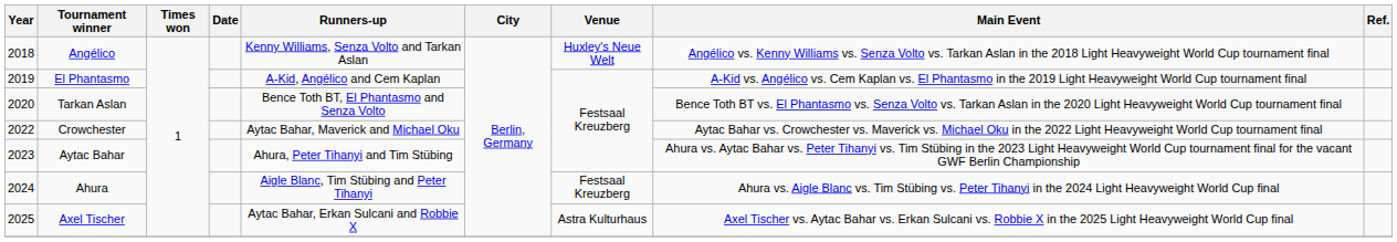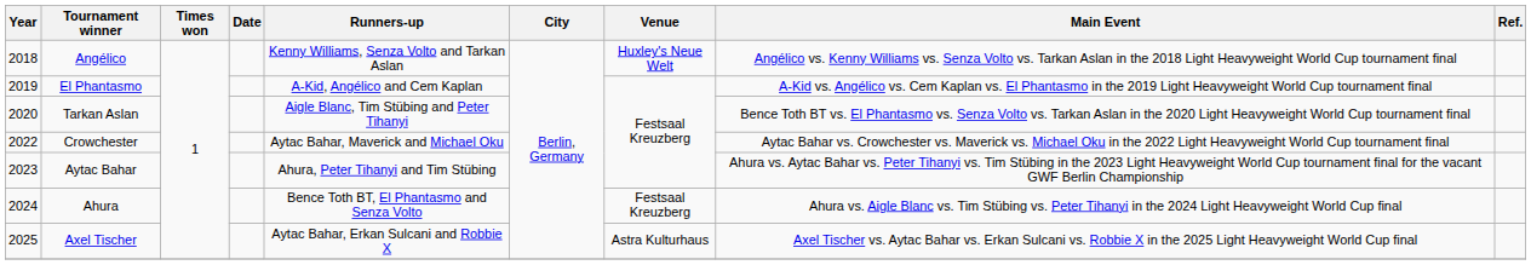 <table class="sortable wikitable succession-box" style="font-size:85%; text-align:center;">
 <tr>
 <th>Year</th>
 <th>Tournament winner</th>
 <th>Times won</th>
 <th>Date</th>
 <th>Runners-up</th>
 <th>City</th>
 <th>Venue</th>
 <th>Main Event</th>
 <th>Ref.</th>
 </tr>
 <tr>
 <td>2018</td>
 <td><a href='#'>Angélico</a></td>
 <td rowspan=7>1</td>
 <td></td>
 <td><a href='#'>Kenny Williams</a>, <a href='#'>Senza Volto</a> and Tarkan Aslan</td>
 <td rowspan="7"><a href='#'>Berlin</a>, <a href='#'>Germany</a></td>
 <td><a href='#'>Huxley's Neue Welt</a></td>
 <td><a href='#'>Angélico</a> vs. <a href='#'>Kenny Williams</a> vs. <a href='#'>Senza Volto</a> vs. Tarkan Aslan in the 2018 Light Heavyweight World Cup tournament final</td>
 <td></td>
 </tr>
 <tr>
 <td>2019</td>
 <td><a href='#'>El Phantasmo</a></td>
 <td></td>
 <td><a href='#'>A-Kid</a>, <a href='#'>Angélico</a> and Cem Kaplan</td>
 <td rowspan="4">Festsaal Kreuzberg</td>
 <td><a href='#'>A-Kid</a> vs. <a href='#'>Angélico</a> vs. Cem Kaplan vs. <a href='#'>El Phantasmo</a> in the 2019 Light Heavyweight World Cup tournament final</td>
 <td></td>
 </tr>
 <tr>
 <td>2020</td>
 <td>Tarkan Aslan</td>
 <td></td>
-<td>Bence Toth BT, <a href='#'>El Phantasmo</a> and <a href='#'>Senza Volto</a></td>
+<td><a href='#'>Aigle Blanc</a>, Tim Stübing and <a href='#'>Peter Tihanyi</a></td>
 <td>Bence Toth BT vs. <a href='#'>El Phantasmo</a> vs. <a href='#'>Senza Volto</a> vs. Tarkan Aslan in the 2020 Light Heavyweight World Cup tournament final</td>
 <td></td>
 </tr>
 <tr>
 <td>2022</td>
 <td>Crowchester</td>
 <td></td>
 <td>Aytac Bahar, Maverick and <a href='#'>Michael Oku</a></td>
 <td>Aytac Bahar vs. Crowchester vs. Maverick vs. <a href='#'>Michael Oku</a> in the 2022 Light Heavyweight World Cup tournament final</td>
 <td></td>
 </tr>
 <tr>
 <td>2023</td>
 <td>Aytac Bahar</td>
 <td></td>
 <td>Ahura, <a href='#'>Peter Tihanyi</a> and Tim Stübing</td>
 <td>Ahura vs. Aytac Bahar vs. <a href='#'>Peter Tihanyi</a> vs. Tim Stübing in the 2023 Light Heavyweight World Cup tournament final for the vacant GWF Berlin Championship</td>
 <td></td>
 </tr>
 <tr>
 <td>2024</td>
 <td>Ahura</td>
 <td></td>
-<td><a href='#'>Aigle Blanc</a>, Tim Stübing and <a href='#'>Peter Tihanyi</a></td>
+<td>Bence Toth BT, <a href='#'>El Phantasmo</a> and <a href='#'>Senza Volto</a></td>
 <td>Festsaal Kreuzberg</td>
 <td>Ahura vs. <a href='#'>Aigle Blanc</a> vs. Tim Stübing vs. <a href='#'>Peter Tihanyi</a> in the 2024 Light Heavyweight World Cup final</td>
 <td></td>
 </tr>
 <tr>
 <td>2025</td>
 <td><a href='#'>Axel Tischer</a></td>
 <td></td>
 <td>Aytac Bahar, Erkan Sulcani and <a href='#'>Robbie X</a></td>
 <td>Astra Kulturhaus</td>
 <td><a href='#'>Axel Tischer</a> vs. Aytac Bahar vs. Erkan Sulcani vs. <a href='#'>Robbie X</a> in the 2025 Light Heavyweight World Cup final</td>
 <td></td>
 </tr>
 <tr>
 </tr>
 </table>
